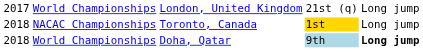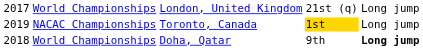 <table>
 <tr>
 <td>2017</td>
 <td><a href='#'>World Championships</a></td>
 <td><a href='#'>London, United Kingdom</a></td>
 <td>21st (q)</td>
 <td>Long jump</td>
 <td><a href='#'></a></td>
 </tr>
 <tr>
-<td>2018</td>
+<td>2019</td>
 <td><a href='#'>NACAC Championships</a></td>
 <td><a href='#'>Toronto, Canada</a></td>
 <td bgcolor=gold>1st</td>
 <td>Long jump</td>
 <td><a href='#'></a></td>
 </tr>
 <tr>
 <td>2018</td>
 <td><a href='#'>World Championships</a></td>
 <td><a href='#'>Doha, Qatar</a></td>
-<td style="background: lightblue;">9th</td>
+<td>9th</td>
 <td><strong>Long jump</strong></td>
 <td><a href='#'></a></td>
 </tr>
 </table>
